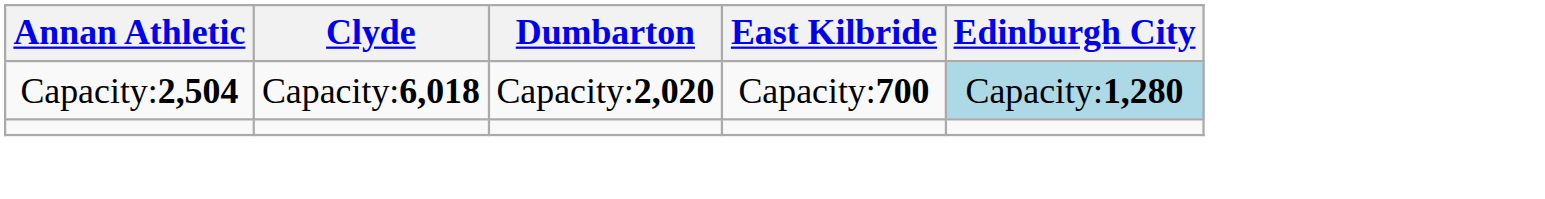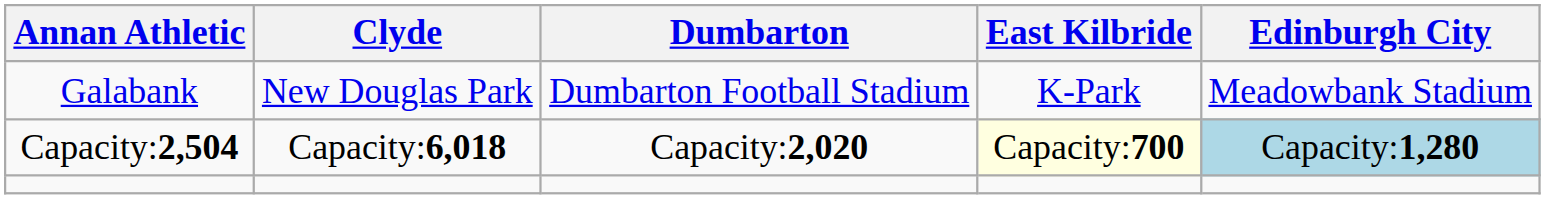 <table class="wikitable" style="text-align:center">
 <tr>
 <th><a href='#'>Annan Athletic</a></th>
 <th><a href='#'>Clyde</a></th>
 <th><a href='#'>Dumbarton</a></th>
 <th><a href='#'>East Kilbride</a></th>
 <th><a href='#'>Edinburgh City</a></th>
 </tr>
 <tr>
+<td><a href='#'>Galabank</a></td>
+<td><a href='#'>New Douglas Park</a></td>
+<td><a href='#'>Dumbarton Football Stadium</a></td>
+<td><a href='#'>K-Park</a></td>
+<td><a href='#'>Meadowbank Stadium</a></td>
+</tr>
+<tr>
 <td>Capacity:<strong>2,504</strong></td>
 <td>Capacity:<strong>6,018</strong></td>
 <td>Capacity:<strong>2,020</strong></td>
-<td>Capacity:<strong>700</strong></td>
+<td style="background: lightyellow;">Capacity:<strong>700</strong></td>
 <td style="background: lightblue;">Capacity:<strong>1,280</strong></td>
 </tr>
 <tr>
 <td></td>
 <td></td>
 <td></td>
 <td></td>
 <td></td>
 </tr>
 </table>
